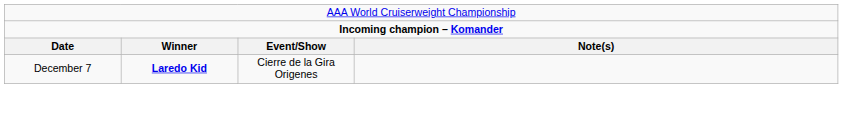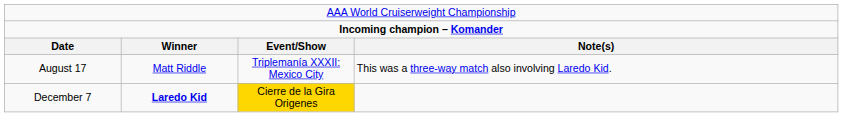 <table class="wikitable" style="text-align:center; width:100%;">
 <tr>
 <td colspan="4" style="text-align: center;"><a href='#'>AAA World Cruiserweight Championship</a></td>
 </tr>
 <tr>
 <td colspan="4" style="text-align: center;"><strong>Incoming champion – <a href='#'>Komander</a></strong></td>
 </tr>
 <tr>
 <th width=14%>Date</th>
 <th width=14%>Winner</th>
 <th width=14%>Event/Show</th>
 <th width=58%>Note(s)</th>
 </tr>
 <tr>
+<td>August 17</td>
+<td><a href='#'>Matt Riddle</a></td>
+<td><a href='#'>Triplemanía XXXII: Mexico City</a></td>
+<td align=left>This was a <a href='#'>three-way match</a> also involving <a href='#'>Laredo Kid</a>.</td>
+</tr>
+<tr>
 <td>December 7</td>
 <td><strong><a href='#'>Laredo Kid</a></strong></td>
-<td>Cierre de la Gira Origenes</td>
+<td style="background: gold;">Cierre de la Gira Origenes</td>
 <td></td>
 </tr>
 </table>
